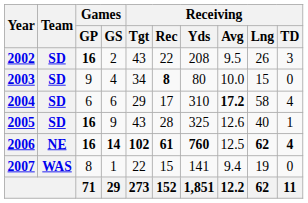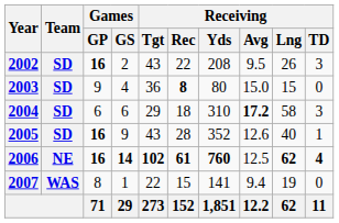 <table class="wikitable" style="text-align:center">
 <tr>
 <th rowspan="2">Year</th>
 <th rowspan="2">Team</th>
 <th colspan="2">Games</th>
 <th colspan="6">Receiving</th>
 </tr>
 <tr>
 <th>GP</th>
 <th>GS</th>
 <th>Tgt</th>
 <th>Rec</th>
 <th>Yds</th>
 <th>Avg</th>
 <th>Lng</th>
 <th>TD</th>
 </tr>
 <tr>
 <th><a href='#'>2002</a></th>
 <th><a href='#'>SD</a></th>
 <td><strong>16</strong></td>
 <td>2</td>
 <td>43</td>
 <td>22</td>
 <td>208</td>
 <td>9.5</td>
 <td>26</td>
 <td>3</td>
 </tr>
 <tr>
 <th><a href='#'>2003</a></th>
 <th><a href='#'>SD</a></th>
 <td>9</td>
 <td>4</td>
-<td>34</td>
+<td>36</td>
 <td><strong>8</strong></td>
 <td>80</td>
-<td>10.0</td>
+<td>15.0</td>
 <td>15</td>
 <td>0</td>
 </tr>
 <tr>
 <th><a href='#'>2004</a></th>
 <th><a href='#'>SD</a></th>
 <td>6</td>
 <td>6</td>
 <td>29</td>
-<td>17</td>
+<td>18</td>
 <td>310</td>
 <td><strong>17.2</strong></td>
 <td>58</td>
-<td>4</td>
+<td>3</td>
 </tr>
 <tr>
 <th><a href='#'>2005</a></th>
 <th><a href='#'>SD</a></th>
 <td><strong>16</strong></td>
 <td>9</td>
 <td>43</td>
 <td>28</td>
-<td>325</td>
+<td>352</td>
 <td>12.6</td>
 <td>40</td>
 <td>1</td>
 </tr>
 <tr>
 <th><a href='#'>2006</a></th>
 <th><a href='#'>NE</a></th>
 <td><strong>16</strong></td>
 <td><strong>14</strong></td>
 <td><strong>102</strong></td>
 <td><strong>61</strong></td>
 <td><strong>760</strong></td>
 <td>12.5</td>
 <td><strong>62</strong></td>
 <td><strong>4</strong></td>
 </tr>
 <tr>
 <th><a href='#'>2007</a></th>
 <th><a href='#'>WAS</a></th>
 <td>8</td>
 <td>1</td>
 <td>22</td>
 <td>15</td>
 <td>141</td>
 <td>9.4</td>
 <td>19</td>
 <td>0</td>
 </tr>
 <tr>
 <th colspan="2"></th>
 <th>71</th>
 <th>29</th>
 <th>273</th>
 <th>152</th>
 <th>1,851</th>
 <th>12.2</th>
 <th>62</th>
 <th>11</th>
 </tr>
 </table>
